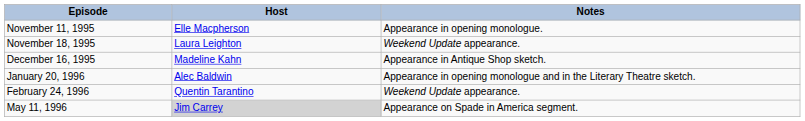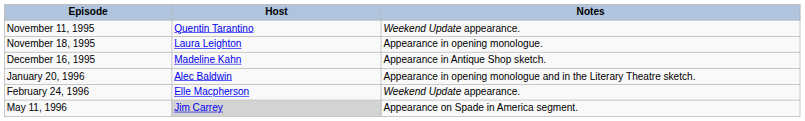 <table class="wikitable" style="width:100%;">
 <tr>
 <th style="background:#b0c4de; width:20%;">Episode</th>
 <th style="background:#b0c4de; width:25%;">Host</th>
 <th style="background:#b0c4de; width:50%;">Notes</th>
 </tr>
 <tr>
 <td>November 11, 1995</td>
-<td><a href='#'>Elle Macpherson</a></td>
-<td>Appearance in opening monologue.</td>
+<td><a href='#'>Quentin Tarantino</a></td>
+<td><em>Weekend Update</em> appearance.</td>
 </tr>
 <tr>
 <td>November 18, 1995</td>
 <td><a href='#'>Laura Leighton</a></td>
-<td><em>Weekend Update</em> appearance.</td>
+<td>Appearance in opening monologue.</td>
 </tr>
 <tr>
 <td>December 16, 1995</td>
 <td><a href='#'>Madeline Kahn</a></td>
 <td>Appearance in Antique Shop sketch.</td>
 </tr>
 <tr>
 <td>January 20, 1996</td>
 <td><a href='#'>Alec Baldwin</a></td>
 <td>Appearance in opening monologue and in the Literary Theatre sketch.</td>
 </tr>
 <tr>
 <td>February 24, 1996</td>
-<td><a href='#'>Quentin Tarantino</a></td>
+<td><a href='#'>Elle Macpherson</a></td>
 <td><em>Weekend Update</em> appearance.</td>
 </tr>
 <tr>
 <td>May 11, 1996</td>
 <td style="background: lightgrey;"><a href='#'>Jim Carrey</a></td>
 <td>Appearance on Spade in America segment.</td>
 </tr>
 </table>
